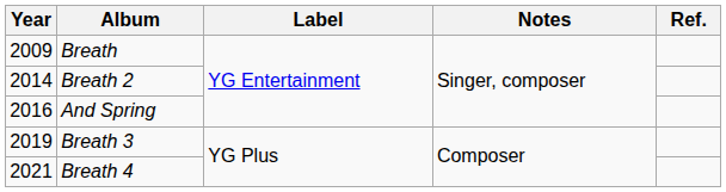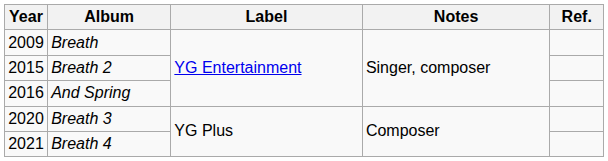 <table class="wikitable" style="width:600px">
 <tr>
 <th width=10>Year</th>
 <th>Album</th>
 <th>Label</th>
 <th>Notes</th>
 <th>Ref.</th>
 </tr>
 <tr>
 <td>2009</td>
 <td><em>Breath</em></td>
 <td rowspan=3><a href='#'>YG Entertainment</a></td>
 <td rowspan="3">Singer, composer</td>
 <td></td>
 </tr>
 <tr>
-<td>2014</td>
+<td>2015</td>
 <td><em>Breath 2</em></td>
 <td></td>
 </tr>
 <tr>
 <td>2016</td>
 <td><em>And Spring</em></td>
 <td></td>
 </tr>
 <tr>
-<td>2019</td>
+<td>2020</td>
 <td><em>Breath 3</em></td>
 <td rowspan="2">YG Plus</td>
 <td rowspan="2">Composer</td>
 <td></td>
 </tr>
 <tr>
 <td>2021</td>
 <td><em>Breath 4</em></td>
 <td></td>
 </tr>
 <tr>
 </tr>
 </table>
